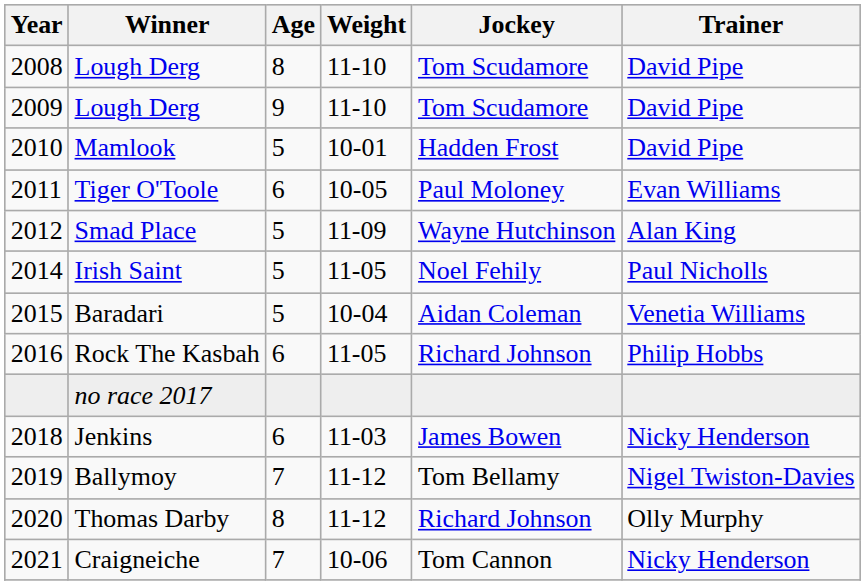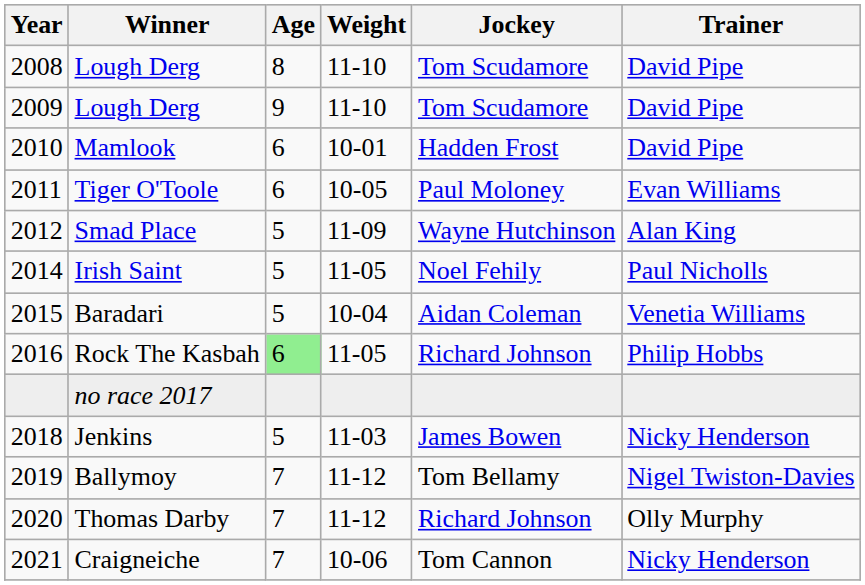 <table class = "wikitable sortable">
 <tr>
 <th>Year</th>
 <th>Winner</th>
 <th>Age</th>
 <th>Weight</th>
 <th>Jockey</th>
 <th>Trainer</th>
 </tr>
 <tr>
 <td>2008</td>
 <td><a href='#'>Lough Derg</a></td>
 <td>8</td>
 <td>11-10</td>
 <td><a href='#'>Tom Scudamore</a></td>
 <td><a href='#'>David Pipe</a></td>
 </tr>
 <tr>
 <td>2009</td>
 <td><a href='#'>Lough Derg</a></td>
 <td>9</td>
 <td>11-10</td>
 <td><a href='#'>Tom Scudamore</a></td>
 <td><a href='#'>David Pipe</a></td>
 </tr>
 <tr>
 <td>2010</td>
 <td><a href='#'>Mamlook</a></td>
-<td>5</td>
+<td>6</td>
 <td>10-01</td>
 <td><a href='#'>Hadden Frost</a></td>
 <td><a href='#'>David Pipe</a></td>
 </tr>
 <tr>
 <td>2011</td>
 <td><a href='#'>Tiger O'Toole</a></td>
 <td>6</td>
 <td>10-05</td>
 <td><a href='#'>Paul Moloney</a></td>
 <td><a href='#'>Evan Williams</a></td>
 </tr>
 <tr>
 <td>2012</td>
 <td><a href='#'>Smad Place</a></td>
 <td>5</td>
 <td>11-09</td>
 <td><a href='#'>Wayne Hutchinson</a></td>
 <td><a href='#'>Alan King</a></td>
 </tr>
 <tr>
 <td>2014</td>
 <td><a href='#'>Irish Saint</a></td>
 <td>5</td>
 <td>11-05</td>
 <td><a href='#'>Noel Fehily</a></td>
 <td><a href='#'>Paul Nicholls</a></td>
 </tr>
 <tr>
 <td>2015</td>
 <td>Baradari</td>
 <td>5</td>
 <td>10-04</td>
 <td><a href='#'>Aidan Coleman</a></td>
 <td><a href='#'>Venetia Williams</a></td>
 </tr>
 <tr>
 <td>2016</td>
 <td>Rock The Kasbah</td>
-<td>6</td>
+<td style="background: lightgreen;">6</td>
 <td>11-05</td>
 <td><a href='#'>Richard Johnson</a></td>
 <td><a href='#'>Philip Hobbs</a></td>
 </tr>
 <tr bgcolor="#eeeeee">
 <td></td>
 <td><em>no race 2017</em> </td>
 <td></td>
 <td></td>
 <td></td>
 <td></td>
 </tr>
 <tr>
 <td>2018</td>
 <td>Jenkins</td>
-<td>6</td>
+<td>5</td>
 <td>11-03</td>
 <td><a href='#'>James Bowen</a></td>
 <td><a href='#'>Nicky Henderson</a></td>
 </tr>
 <tr>
 <td>2019</td>
 <td>Ballymoy</td>
 <td>7</td>
 <td>11-12</td>
 <td>Tom Bellamy</td>
 <td><a href='#'>Nigel Twiston-Davies</a></td>
 </tr>
 <tr>
 <td>2020</td>
 <td>Thomas Darby</td>
-<td>8</td>
+<td>7</td>
 <td>11-12</td>
 <td><a href='#'>Richard Johnson</a></td>
 <td>Olly Murphy</td>
 </tr>
 <tr>
 <td>2021</td>
 <td>Craigneiche</td>
 <td>7</td>
 <td>10-06</td>
 <td>Tom Cannon</td>
 <td><a href='#'>Nicky Henderson</a></td>
 </tr>
 </table>
